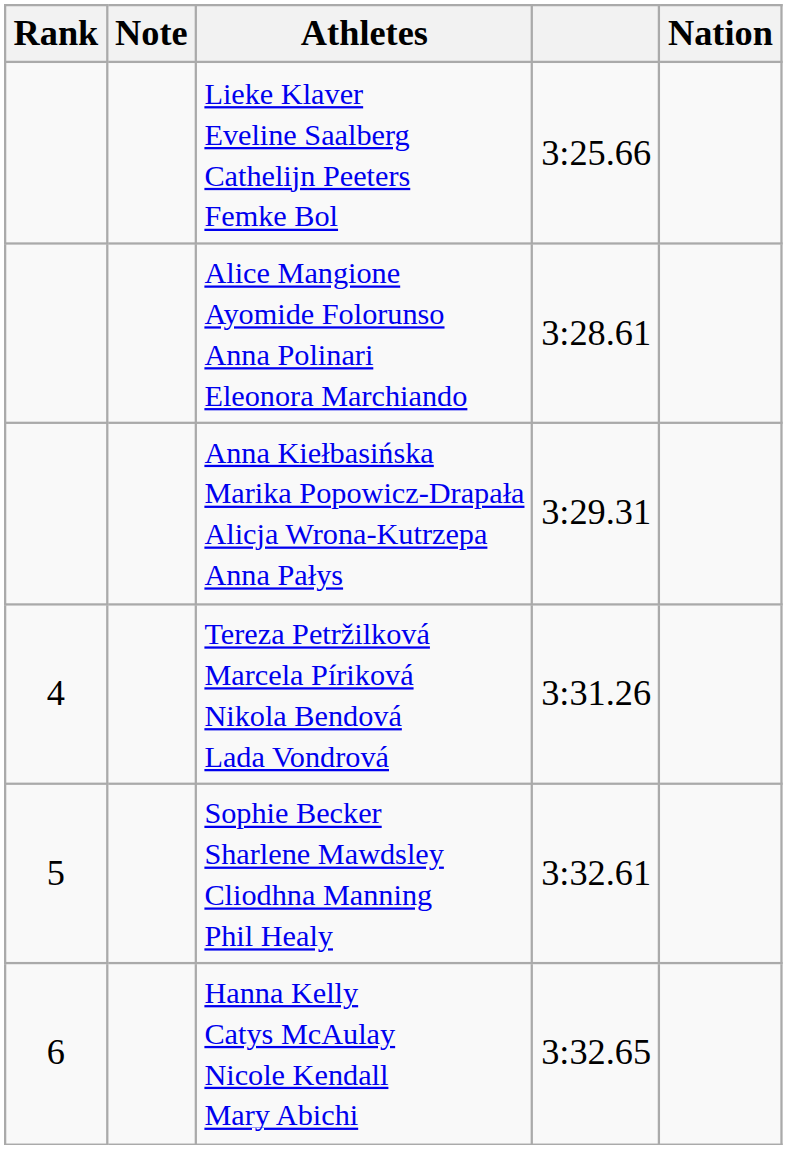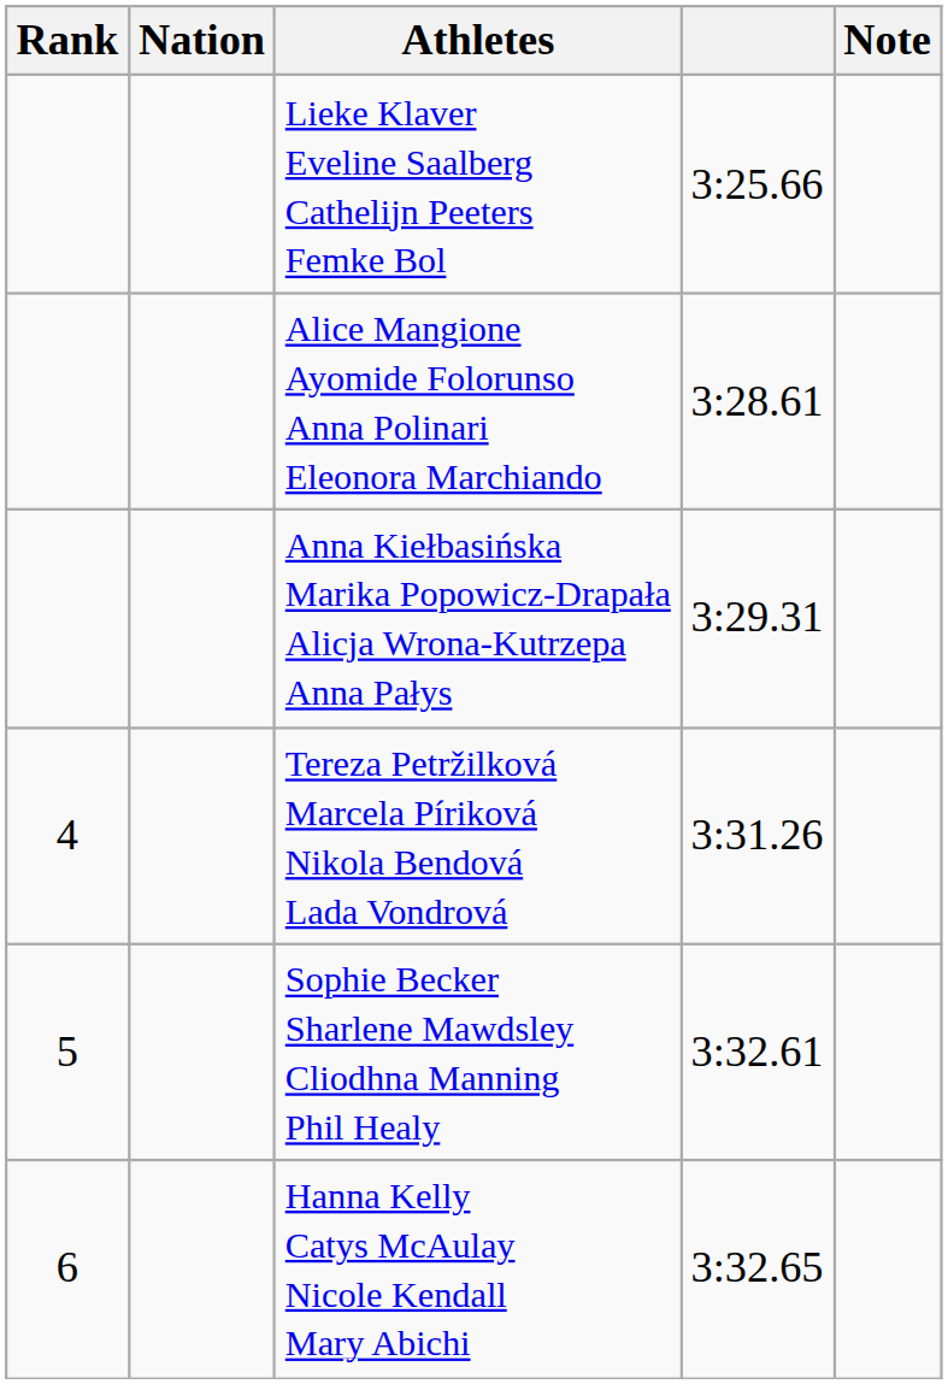 <table class="wikitable sortable" style="text-align:center">
 <tr>
 <th scope="col">Rank</th>
-<th scope="col">Note</th>
+<th scope="col">Nation</th>
 <th scope="col">Athletes</th>
 <th scope="col"></th>
-<th scope="col">Nation</th>
+<th scope="col">Note</th>
 </tr>
 <tr>
 <td></td>
-<td> </td>
+<td align=left></td>
 <td align=left><small><a href='#'>Lieke Klaver</a><br><a href='#'>Eveline Saalberg</a><br><a href='#'>Cathelijn Peeters</a><br><a href='#'>Femke Bol</a></small></td>
 <td>3:25.66</td>
-<td align=left></td>
+<td> </td>
 </tr>
 <tr>
 <td></td>
-<td></td>
+<td align=left></td>
 <td align=left><small><a href='#'>Alice Mangione</a><br><a href='#'>Ayomide Folorunso</a><br><a href='#'>Anna Polinari</a><br><a href='#'>Eleonora Marchiando</a></small></td>
 <td>3:28.61</td>
-<td align=left></td>
+<td></td>
 </tr>
 <tr>
 <td></td>
-<td></td>
+<td align=left></td>
 <td align=left><small><a href='#'>Anna Kiełbasińska</a><br><a href='#'>Marika Popowicz-Drapała</a><br><a href='#'>Alicja Wrona-Kutrzepa</a><br><a href='#'>Anna Pałys</a></small></td>
 <td>3:29.31</td>
-<td align=left></td>
+<td></td>
 </tr>
 <tr>
 <td>4</td>
-<td></td>
+<td align=left></td>
 <td align=left><small><a href='#'>Tereza Petržilková</a><br><a href='#'>Marcela Píriková</a><br><a href='#'>Nikola Bendová</a><br><a href='#'>Lada Vondrová</a></small></td>
 <td>3:31.26</td>
-<td align=left></td>
+<td></td>
 </tr>
 <tr>
 <td>5</td>
-<td></td>
+<td align=left></td>
 <td align=left><small><a href='#'>Sophie Becker</a><br><a href='#'>Sharlene Mawdsley</a><br><a href='#'>Cliodhna Manning</a><br><a href='#'>Phil Healy</a></small></td>
 <td>3:32.61</td>
-<td align=left></td>
+<td></td>
 </tr>
 <tr>
 <td>6</td>
-<td></td>
+<td align=left></td>
 <td align=left><small><a href='#'>Hanna Kelly</a><br><a href='#'>Catys McAulay</a><br><a href='#'>Nicole Kendall</a><br><a href='#'>Mary Abichi</a></small></td>
 <td>3:32.65</td>
-<td align=left></td>
+<td></td>
 </tr>
 </table>
